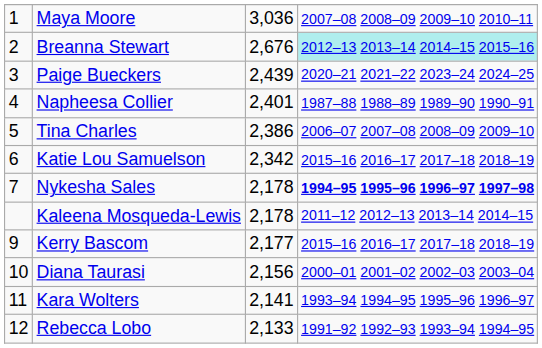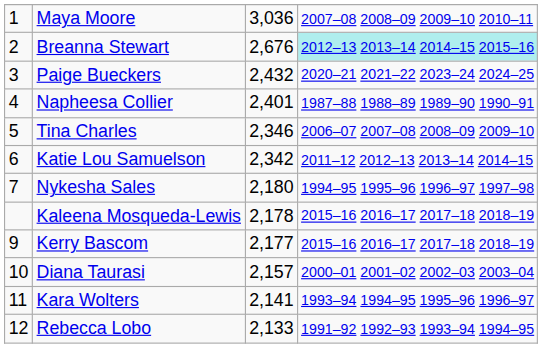 <table class="wikitable">
 <tr>
 </tr>
 <tr>
 <td>1</td>
 <td><a href='#'>Maya Moore</a></td>
 <td>3,036</td>
 <td style="font-size:80%;"><a href='#'>2007–08</a> <a href='#'>2008–09</a> <a href='#'>2009–10</a> <a href='#'>2010–11</a></td>
 </tr>
 <tr>
 <td>2</td>
 <td><a href='#'>Breanna Stewart</a></td>
 <td>2,676</td>
 <td style="background: paleturquoise; font-size:80%;"><a href='#'>2012–13</a> <a href='#'>2013–14</a> <a href='#'>2014–15</a> <a href='#'>2015–16</a></td>
 </tr>
 <tr>
 <td>3</td>
 <td><a href='#'>Paige Bueckers</a></td>
-<td>2,439</td>
+<td>2,432</td>
 <td style="font-size:80%;"><a href='#'>2020–21</a> <a href='#'>2021–22</a> <a href='#'>2023–24</a> <a href='#'>2024–25</a></td>
 </tr>
 <tr>
 <td>4</td>
 <td><a href='#'>Napheesa Collier</a></td>
 <td>2,401</td>
 <td style="font-size:80%;"><a href='#'>1987–88</a> <a href='#'>1988–89</a> <a href='#'>1989–90</a> <a href='#'>1990–91</a></td>
 </tr>
 <tr>
 <td>5</td>
 <td><a href='#'>Tina Charles</a></td>
-<td>2,386</td>
+<td>2,346</td>
 <td style="font-size:80%;"><a href='#'>2006–07</a> <a href='#'>2007–08</a> <a href='#'>2008–09</a> <a href='#'>2009–10</a></td>
 </tr>
 <tr>
 <td>6</td>
 <td><a href='#'>Katie Lou Samuelson</a></td>
 <td>2,342</td>
-<td style="font-size:80%;"><a href='#'>2015–16</a> <a href='#'>2016–17</a> <a href='#'>2017–18</a> <a href='#'>2018–19</a></td>
+<td style="font-size:80%;"><a href='#'>2011–12</a> <a href='#'>2012–13</a> <a href='#'>2013–14</a> <a href='#'>2014–15</a></td>
 </tr>
 <tr>
 <td>7</td>
 <td><a href='#'>Nykesha Sales</a></td>
-<td>2,178</td>
-<td style="font-size:80%;"><strong><a href='#'>1994–95</a> <a href='#'>1995–96</a> <a href='#'>1996–97</a> <a href='#'>1997–98</a></strong></td>
+<td>2,180</td>
+<td style="font-size:80%;"><a href='#'>1994–95</a> <a href='#'>1995–96</a> <a href='#'>1996–97</a> <a href='#'>1997–98</a></td>
 </tr>
 <tr>
 <td></td>
 <td><a href='#'>Kaleena Mosqueda-Lewis</a></td>
 <td>2,178</td>
-<td style="font-size:80%;"><a href='#'>2011–12</a> <a href='#'>2012–13</a> <a href='#'>2013–14</a> <a href='#'>2014–15</a></td>
+<td style="font-size:80%;"><a href='#'>2015–16</a> <a href='#'>2016–17</a> <a href='#'>2017–18</a> <a href='#'>2018–19</a></td>
 </tr>
 <tr>
 <td>9</td>
 <td><a href='#'>Kerry Bascom</a></td>
 <td>2,177</td>
 <td style="font-size:80%;"><a href='#'>2015–16</a> <a href='#'>2016–17</a> <a href='#'>2017–18</a> <a href='#'>2018–19</a></td>
 </tr>
 <tr>
 <td>10</td>
 <td><a href='#'>Diana Taurasi</a></td>
-<td>2,156</td>
+<td>2,157</td>
 <td style="font-size:80%;"><a href='#'>2000–01</a> <a href='#'>2001–02</a> <a href='#'>2002–03</a> <a href='#'>2003–04</a></td>
 </tr>
 <tr>
 <td>11</td>
 <td><a href='#'>Kara Wolters</a></td>
 <td>2,141</td>
 <td style="font-size:80%;"><a href='#'>1993–94</a> <a href='#'>1994–95</a> <a href='#'>1995–96</a> <a href='#'>1996–97</a></td>
 </tr>
 <tr>
 <td>12</td>
 <td><a href='#'>Rebecca Lobo</a></td>
 <td>2,133</td>
 <td style="font-size:80%;"><a href='#'>1991–92</a> <a href='#'>1992–93</a> <a href='#'>1993–94</a> <a href='#'>1994–95</a></td>
 </tr>
 </table>
